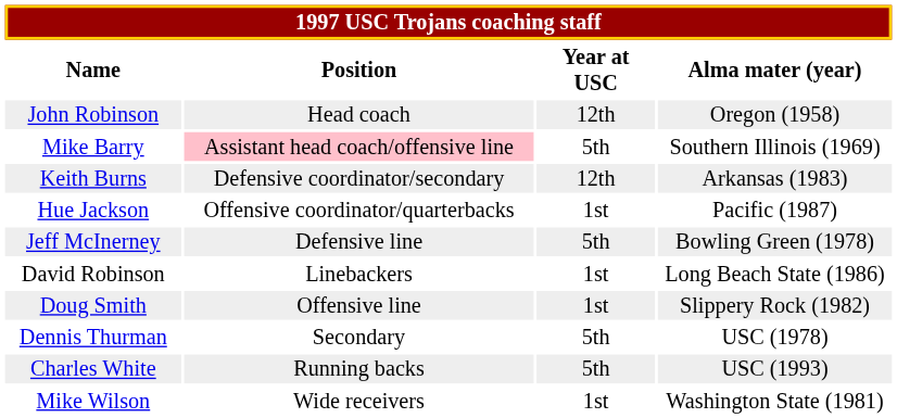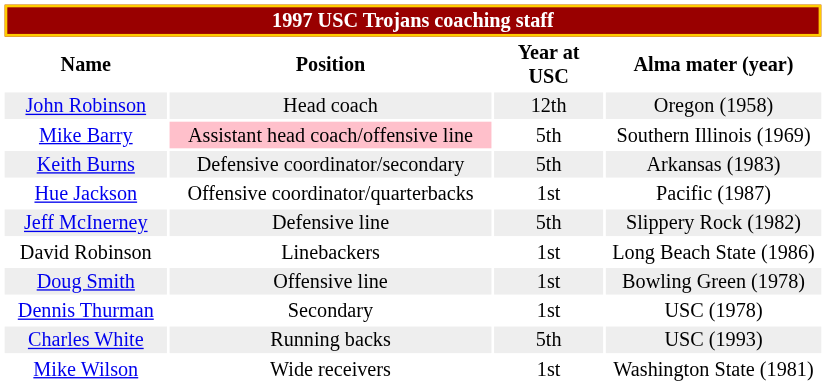 <table class="toccolours" style="font-size:95%; text-align:center">
 <tr>
 <th colspan="5" style="background:#990000; color:white; border:2px solid #FFCC00">1997 USC Trojans coaching staff</th>
 </tr>
 <tr>
 <th width="120">Name</th>
 <th width="240">Position</th>
 <th width="80">Year at USC</th>
 <th width="160">Alma mater (year)</th>
 </tr>
 <tr bgcolor=#EEEEEE>
 <td><a href='#'>John Robinson</a></td>
 <td>Head coach</td>
 <td>12th</td>
 <td>Oregon (1958)</td>
 </tr>
 <tr>
 <td><a href='#'>Mike Barry</a></td>
 <td style="background: pink;">Assistant head coach/offensive line</td>
 <td>5th</td>
 <td>Southern Illinois (1969)</td>
 </tr>
 <tr bgcolor=#EEEEEE>
 <td><a href='#'>Keith Burns</a></td>
 <td>Defensive coordinator/secondary</td>
-<td>12th</td>
+<td>5th</td>
 <td>Arkansas (1983)</td>
 </tr>
 <tr>
 <td><a href='#'>Hue Jackson</a></td>
 <td>Offensive coordinator/quarterbacks</td>
 <td>1st</td>
 <td>Pacific (1987)</td>
 </tr>
 <tr bgcolor=#EEEEEE>
 <td><a href='#'>Jeff McInerney</a></td>
 <td>Defensive line</td>
 <td>5th</td>
-<td>Bowling Green (1978)</td>
+<td>Slippery Rock (1982)</td>
 </tr>
 <tr>
 <td>David Robinson</td>
 <td>Linebackers</td>
 <td>1st</td>
 <td>Long Beach State (1986)</td>
 </tr>
 <tr bgcolor=#EEEEEE>
 <td><a href='#'>Doug Smith</a></td>
 <td>Offensive line</td>
 <td>1st</td>
-<td>Slippery Rock (1982)</td>
+<td>Bowling Green (1978)</td>
 </tr>
 <tr>
 <td><a href='#'>Dennis Thurman</a></td>
 <td>Secondary</td>
-<td>5th</td>
+<td>1st</td>
 <td>USC (1978)</td>
 </tr>
 <tr bgcolor=#EEEEEE>
 <td><a href='#'>Charles White</a></td>
 <td>Running backs</td>
 <td>5th</td>
 <td>USC (1993)</td>
 </tr>
 <tr>
 <td><a href='#'>Mike Wilson</a></td>
 <td>Wide receivers</td>
 <td>1st</td>
 <td>Washington State (1981)</td>
 </tr>
 </table>
